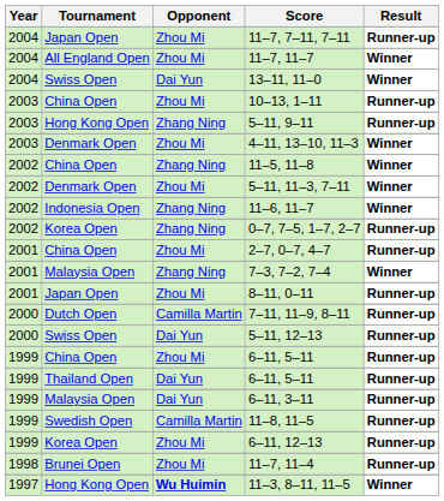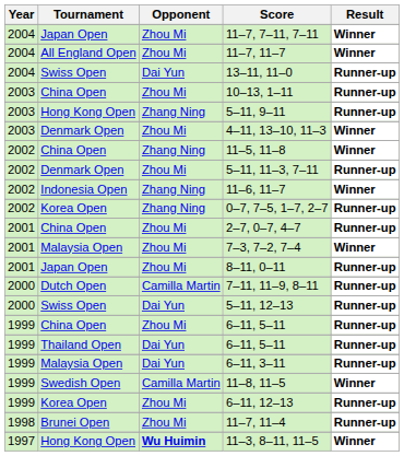 <table class="sortable wikitable" style="font-size: 90%;">
 <tr>
 <th>Year</th>
 <th>Tournament</th>
 <th>Opponent</th>
 <th>Score</th>
 <th>Result</th>
 </tr>
 <tr>
 </tr>
 <tr style="background:#D4F1C5">
 <td align="center">2004</td>
 <td align="left"><a href='#'>Japan Open</a></td>
 <td align="left"> <a href='#'>Zhou Mi</a></td>
 <td align="left">11–7, 7–11, 7–11</td>
-<td style="text-align:left; background:white"> <strong>Runner-up</strong></td>
+<td style="text-align:left; background:white"> <strong>Winner</strong></td>
 </tr>
 <tr>
 </tr>
 <tr style="background:#D4F1C5">
 <td align="center">2004</td>
 <td align="left"><a href='#'>All England Open</a></td>
 <td align="left"> <a href='#'>Zhou Mi</a></td>
 <td align="left">11–7, 11–7</td>
 <td style="text-align:left; background:white"> <strong>Winner</strong></td>
 </tr>
 <tr>
 </tr>
 <tr style="background:#D4F1C5">
 <td align="center">2004</td>
 <td align="left"><a href='#'>Swiss Open</a></td>
 <td align="left"> <a href='#'>Dai Yun</a></td>
 <td align="left">13–11, 11–0</td>
-<td style="text-align:left; background:white"> <strong>Winner</strong></td>
+<td style="text-align:left; background:white"> <strong>Runner-up</strong></td>
 </tr>
 <tr>
 </tr>
 <tr style="background:#D4F1C5">
 <td align="center">2003</td>
 <td align="left"><a href='#'>China Open</a></td>
 <td align="left"> <a href='#'>Zhou Mi</a></td>
 <td align="left">10–13, 1–11</td>
 <td style="text-align:left; background:white"> <strong>Runner-up</strong></td>
 </tr>
 <tr>
 </tr>
 <tr style="background:#D4F1C5">
 <td align="center">2003</td>
 <td align="left"><a href='#'>Hong Kong Open</a></td>
 <td align="left"> <a href='#'>Zhang Ning</a></td>
 <td align="left">5–11, 9–11</td>
 <td style="text-align:left; background:white"> <strong>Runner-up</strong></td>
 </tr>
 <tr>
 </tr>
 <tr style="background:#D4F1C5">
 <td align="center">2003</td>
 <td align="left"><a href='#'>Denmark Open</a></td>
 <td align="left"> <a href='#'>Zhou Mi</a></td>
 <td align="left">4–11, 13–10, 11–3</td>
 <td style="text-align:left; background:white"> <strong>Winner</strong></td>
 </tr>
 <tr>
 </tr>
 <tr style="background:#D4F1C5">
 <td align="center">2002</td>
 <td align="left"><a href='#'>China Open</a></td>
 <td align="left"> <a href='#'>Zhang Ning</a></td>
 <td align="left">11–5, 11–8</td>
 <td style="text-align:left; background:white"> <strong>Winner</strong></td>
 </tr>
 <tr>
 </tr>
 <tr style="background:#D4F1C5">
 <td align="center">2002</td>
 <td align="left"><a href='#'>Denmark Open</a></td>
 <td align="left"> <a href='#'>Zhou Mi</a></td>
 <td align="left">5–11, 11–3, 7–11</td>
-<td style="text-align:left; background:white"> <strong>Winner</strong></td>
+<td style="text-align:left; background:white"> <strong>Runner-up</strong></td>
 </tr>
 <tr>
 </tr>
 <tr style="background:#D4F1C5">
 <td align="center">2002</td>
 <td align="left"><a href='#'>Indonesia Open</a></td>
 <td align="left"> <a href='#'>Zhang Ning</a></td>
 <td align="left">11–6, 11–7</td>
 <td style="text-align:left; background:white"> <strong>Winner</strong></td>
 </tr>
 <tr>
 </tr>
 <tr style="background:#D4F1C5">
 <td align="center">2002</td>
 <td align="left"><a href='#'>Korea Open</a></td>
 <td align="left"> <a href='#'>Zhang Ning</a></td>
 <td align="left">0–7, 7–5, 1–7, 2–7</td>
 <td style="text-align:left; background:white"> <strong>Runner-up</strong></td>
 </tr>
 <tr>
 </tr>
 <tr style="background:#D4F1C5">
 <td align="center">2001</td>
 <td align="left"><a href='#'>China Open</a></td>
 <td align="left"> <a href='#'>Zhou Mi</a></td>
 <td align="left">2–7, 0–7, 4–7</td>
 <td style="text-align:left; background:white"> <strong>Runner-up</strong></td>
 </tr>
 <tr>
 </tr>
 <tr style="background:#D4F1C5">
 <td align="center">2001</td>
 <td align="left"><a href='#'>Malaysia Open</a></td>
-<td align="left"> <a href='#'>Zhang Ning</a></td>
+<td align="left"> <a href='#'>Zhou Mi</a></td>
 <td align="left">7–3, 7–2, 7–4</td>
 <td style="text-align:left; background:white"> <strong>Winner</strong></td>
 </tr>
 <tr>
 </tr>
 <tr style="background:#D4F1C5">
 <td align="center">2001</td>
 <td align="left"><a href='#'>Japan Open</a></td>
 <td align="left"> <a href='#'>Zhou Mi</a></td>
 <td align="left">8–11, 0–11</td>
 <td style="text-align:left; background:white"> <strong>Runner-up</strong></td>
 </tr>
 <tr>
 </tr>
 <tr style="background:#D4F1C5">
 <td align="center">2000</td>
 <td align="left"><a href='#'>Dutch Open</a></td>
 <td align="left"> <a href='#'>Camilla Martin</a></td>
 <td align="left">7–11, 11–9, 8–11</td>
 <td style="text-align:left; background:white"> <strong>Runner-up</strong></td>
 </tr>
 <tr>
 </tr>
 <tr style="background:#D4F1C5">
 <td align="center">2000</td>
 <td align="left"><a href='#'>Swiss Open</a></td>
 <td align="left"> <a href='#'>Dai Yun</a></td>
 <td align="left">5–11, 12–13</td>
 <td style="text-align:left; background:white"> <strong>Runner-up</strong></td>
 </tr>
 <tr>
 </tr>
 <tr style="background:#D4F1C5">
 <td align="center">1999</td>
 <td align="left"><a href='#'>China Open</a></td>
 <td align="left"> <a href='#'>Zhou Mi</a></td>
 <td align="left">6–11, 5–11</td>
 <td style="text-align:left; background:white"> <strong>Runner-up</strong></td>
 </tr>
 <tr>
 </tr>
 <tr style="background:#D4F1C5">
 <td align="center">1999</td>
 <td align="left"><a href='#'>Thailand Open</a></td>
 <td align="left"> <a href='#'>Dai Yun</a></td>
 <td align="left">6–11, 5–11</td>
 <td style="text-align:left; background:white"> <strong>Runner-up</strong></td>
 </tr>
 <tr>
 </tr>
 <tr style="background:#D4F1C5">
 <td align="center">1999</td>
 <td align="left"><a href='#'>Malaysia Open</a></td>
 <td align="left"> <a href='#'>Dai Yun</a></td>
 <td align="left">6–11, 3–11</td>
 <td style="text-align:left; background:white"> <strong>Runner-up</strong></td>
 </tr>
 <tr>
 </tr>
 <tr style="background:#D4F1C5">
 <td align="center">1999</td>
 <td align="left"><a href='#'>Swedish Open</a></td>
 <td align="left"> <a href='#'>Camilla Martin</a></td>
 <td align="left">11–8, 11–5</td>
-<td style="text-align:left; background:white"> <strong>Runner-up</strong></td>
+<td style="text-align:left; background:white"> <strong>Winner</strong></td>
 </tr>
 <tr>
 </tr>
 <tr style="background:#D4F1C5">
 <td align="center">1999</td>
 <td align="left"><a href='#'>Korea Open</a></td>
 <td align="left"> <a href='#'>Zhou Mi</a></td>
 <td align="left">6–11, 12–13</td>
 <td style="text-align:left; background:white"> <strong>Runner-up</strong></td>
 </tr>
 <tr>
 </tr>
 <tr style="background:#D4F1C5">
 <td align="center">1998</td>
 <td align="left"><a href='#'>Brunei Open</a></td>
 <td align="left"> <a href='#'>Zhou Mi</a></td>
 <td align="left">11–7, 11–4</td>
 <td style="text-align:left; background:white"> <strong>Runner-up</strong></td>
 </tr>
 <tr>
 </tr>
 <tr style="background:#D4F1C5">
 <td align="center">1997</td>
 <td align="left"><a href='#'>Hong Kong Open</a></td>
 <td align="left"><strong> <a href='#'>Wu Huimin</a></strong></td>
 <td align="left">11–3, 8–11, 11–5</td>
 <td style="text-align:left; background:white"> <strong>Winner</strong></td>
 </tr>
 </table>
